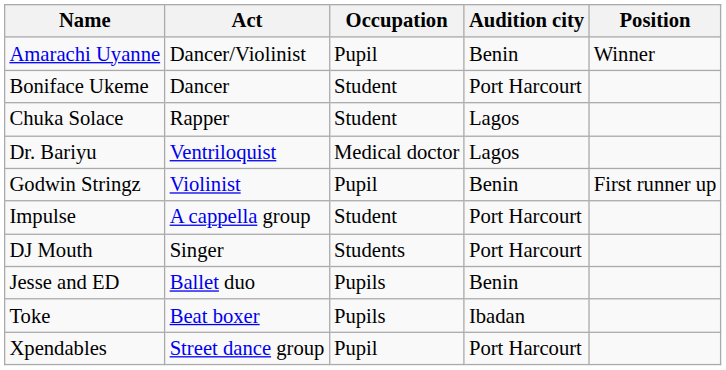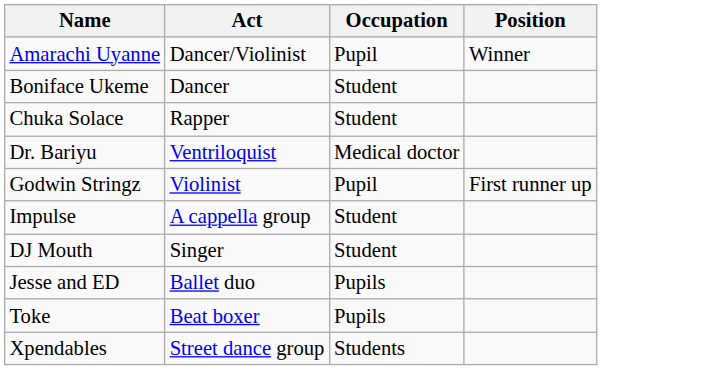 <table class="wikitable">
 <tr>
 <th>Name</th>
 <th>Act</th>
 <th>Occupation</th>
-<th>Audition city</th>
 <th>Position </th>
 </tr>
 <tr>
 <td><a href='#'>Amarachi Uyanne</a></td>
 <td>Dancer/Violinist</td>
 <td>Pupil</td>
-<td>Benin</td>
 <td>Winner</td>
 </tr>
 <tr>
 <td>Boniface Ukeme</td>
 <td>Dancer</td>
 <td>Student</td>
-<td>Port Harcourt</td>
 <td></td>
 </tr>
 <tr>
 <td>Chuka Solace</td>
 <td>Rapper</td>
 <td>Student</td>
-<td>Lagos</td>
 <td></td>
 </tr>
 <tr>
 <td>Dr. Bariyu</td>
 <td><a href='#'>Ventriloquist</a></td>
 <td>Medical doctor</td>
-<td>Lagos</td>
 <td></td>
 </tr>
 <tr>
 <td>Godwin Stringz</td>
 <td><a href='#'>Violinist</a></td>
 <td>Pupil</td>
-<td>Benin</td>
 <td>First runner up</td>
 </tr>
 <tr>
 <td>Impulse</td>
 <td><a href='#'>A cappella</a> group</td>
 <td>Student</td>
-<td>Port Harcourt</td>
 <td></td>
 </tr>
 <tr>
 <td>DJ Mouth</td>
 <td>Singer</td>
-<td>Students</td>
-<td>Port Harcourt</td>
+<td>Student</td>
 <td></td>
 </tr>
 <tr>
 <td>Jesse and ED</td>
 <td><a href='#'>Ballet</a> duo</td>
 <td>Pupils</td>
-<td>Benin</td>
 <td></td>
 </tr>
 <tr>
 <td>Toke</td>
 <td><a href='#'>Beat boxer</a></td>
 <td>Pupils</td>
-<td>Ibadan</td>
 <td></td>
 </tr>
 <tr>
 <td>Xpendables</td>
 <td><a href='#'>Street dance</a> group</td>
-<td>Pupil</td>
-<td>Port Harcourt</td>
+<td>Students</td>
 <td></td>
 </tr>
 </table>
